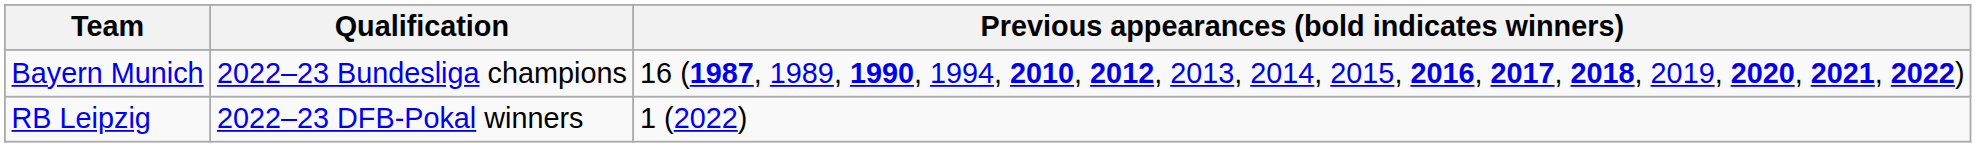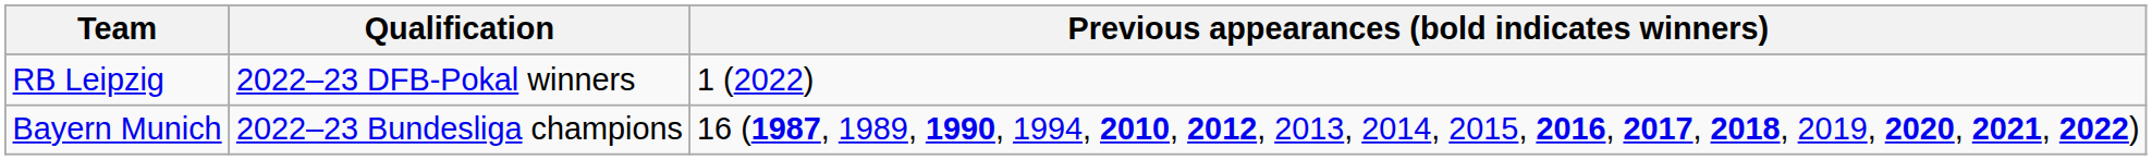 <table class="wikitable">
 <tr>
 <th>Team</th>
 <th>Qualification</th>
 <th>Previous appearances (bold indicates winners)</th>
 </tr>
 <tr>
+<td><a href='#'>RB Leipzig</a></td>
+<td><a href='#'>2022–23 DFB-Pokal</a> winners</td>
+<td>1 (<a href='#'>2022</a>)</td>
+</tr>
+<tr>
 <td><a href='#'>Bayern Munich</a></td>
 <td><a href='#'>2022–23 Bundesliga</a> champions</td>
 <td>16 (<strong><a href='#'>1987</a></strong>, <a href='#'>1989</a>, <strong><a href='#'>1990</a></strong>, <a href='#'>1994</a>, <strong><a href='#'>2010</a></strong>, <strong><a href='#'>2012</a></strong>, <a href='#'>2013</a>, <a href='#'>2014</a>, <a href='#'>2015</a>, <strong><a href='#'>2016</a></strong>, <strong><a href='#'>2017</a></strong>, <strong><a href='#'>2018</a></strong>, <a href='#'>2019</a>, <strong><a href='#'>2020</a></strong>, <strong><a href='#'>2021</a></strong>, <strong><a href='#'>2022</a></strong>)</td>
 </tr>
-<tr>
-<td><a href='#'>RB Leipzig</a></td>
-<td><a href='#'>2022–23 DFB-Pokal</a> winners</td>
-<td>1 (<a href='#'>2022</a>)</td>
-</tr>
 </table>
